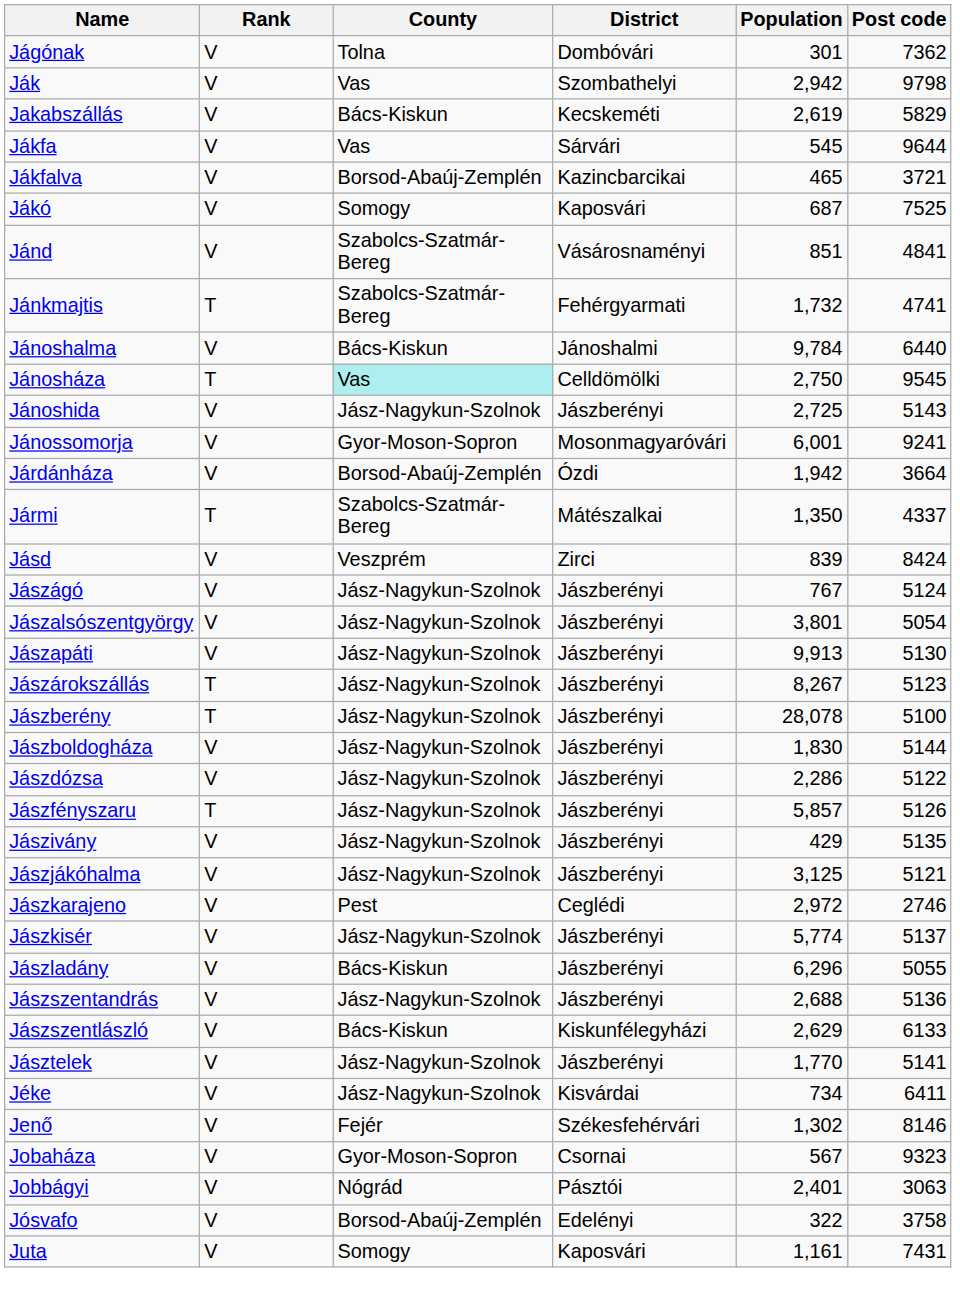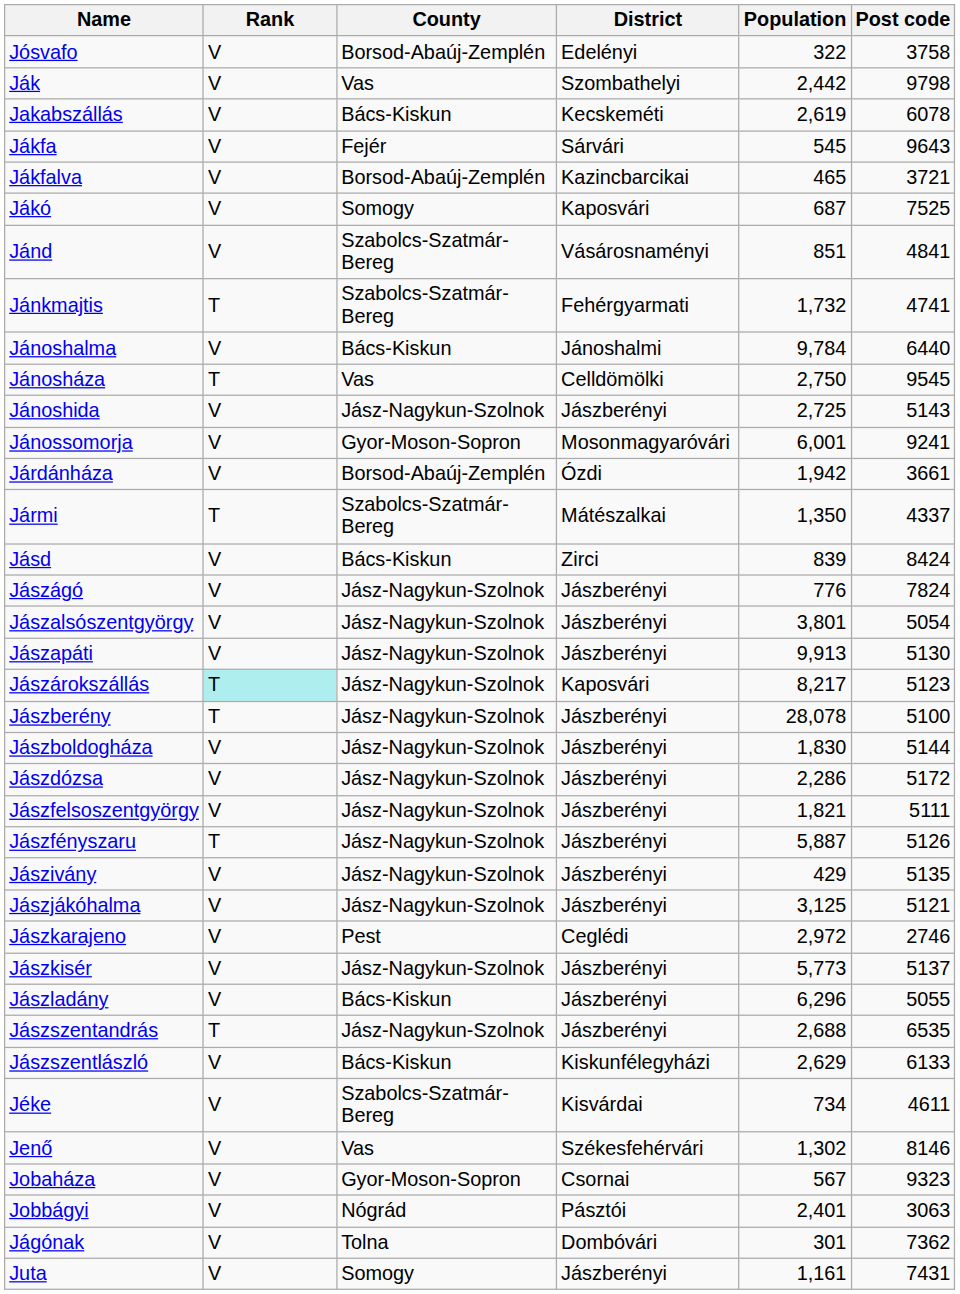 <table class=wikitable>
 <tr>
 <th width=150>Name</th>
 <th width=100>Rank</th>
 <th width=170>County</th>
 <th width=140>District</th>
 <th>Population</th>
 <th>Post code</th>
 </tr>
 <tr>
-<td><a href='#'>Jágónak</a></td>
+<td><a href='#'>Jósvafo</a></td>
 <td>V</td>
-<td>Tolna</td>
-<td>Dombóvári</td>
-<td align=right>301</td>
-<td align=right>7362</td>
+<td>Borsod-Abaúj-Zemplén</td>
+<td>Edelényi</td>
+<td align=right>322</td>
+<td align=right>3758</td>
 </tr>
 <tr>
 <td><a href='#'>Ják</a></td>
 <td>V</td>
 <td>Vas</td>
 <td>Szombathelyi</td>
-<td align=right>2,942</td>
+<td align=right>2,442</td>
 <td align=right>9798</td>
 </tr>
 <tr>
 <td><a href='#'>Jakabszállás</a></td>
 <td>V</td>
 <td>Bács-Kiskun</td>
 <td>Kecskeméti</td>
 <td align=right>2,619</td>
-<td align=right>5829</td>
+<td align=right>6078</td>
 </tr>
 <tr>
 <td><a href='#'>Jákfa</a></td>
 <td>V</td>
-<td>Vas</td>
+<td>Fejér</td>
 <td>Sárvári</td>
 <td align=right>545</td>
-<td align=right>9644</td>
+<td align=right>9643</td>
 </tr>
 <tr>
 <td><a href='#'>Jákfalva</a></td>
 <td>V</td>
 <td>Borsod-Abaúj-Zemplén</td>
 <td>Kazincbarcikai</td>
 <td align=right>465</td>
 <td align=right>3721</td>
 </tr>
 <tr>
 <td><a href='#'>Jákó</a></td>
 <td>V</td>
 <td>Somogy</td>
 <td>Kaposvári</td>
 <td align=right>687</td>
 <td align=right>7525</td>
 </tr>
 <tr>
 <td><a href='#'>Jánd</a></td>
 <td>V</td>
 <td>Szabolcs-Szatmár-Bereg</td>
 <td>Vásárosnaményi</td>
 <td align=right>851</td>
 <td align=right>4841</td>
 </tr>
 <tr>
 <td><a href='#'>Jánkmajtis</a></td>
 <td>T</td>
 <td>Szabolcs-Szatmár-Bereg</td>
 <td>Fehérgyarmati</td>
 <td align=right>1,732</td>
 <td align=right>4741</td>
 </tr>
 <tr>
 <td><a href='#'>Jánoshalma</a></td>
 <td>V</td>
 <td>Bács-Kiskun</td>
 <td>Jánoshalmi</td>
 <td align=right>9,784</td>
 <td align=right>6440</td>
 </tr>
 <tr>
 <td><a href='#'>Jánosháza</a></td>
 <td>T</td>
-<td style="background: paleturquoise;">Vas</td>
+<td>Vas</td>
 <td>Celldömölki</td>
 <td align=right>2,750</td>
 <td align=right>9545</td>
 </tr>
 <tr>
 <td><a href='#'>Jánoshida</a></td>
 <td>V</td>
 <td>Jász-Nagykun-Szolnok</td>
 <td>Jászberényi</td>
 <td align=right>2,725</td>
 <td align=right>5143</td>
 </tr>
 <tr>
 <td><a href='#'>Jánossomorja</a></td>
 <td>V</td>
 <td>Gyor-Moson-Sopron</td>
 <td>Mosonmagyaróvári</td>
 <td align=right>6,001</td>
 <td align=right>9241</td>
 </tr>
 <tr>
 <td><a href='#'>Járdánháza</a></td>
 <td>V</td>
 <td>Borsod-Abaúj-Zemplén</td>
 <td>Ózdi</td>
 <td align=right>1,942</td>
-<td align=right>3664</td>
+<td align=right>3661</td>
 </tr>
 <tr>
 <td><a href='#'>Jármi</a></td>
 <td>T</td>
 <td>Szabolcs-Szatmár-Bereg</td>
 <td>Mátészalkai</td>
 <td align=right>1,350</td>
 <td align=right>4337</td>
 </tr>
 <tr>
 <td><a href='#'>Jásd</a></td>
 <td>V</td>
-<td>Veszprém</td>
+<td>Bács-Kiskun</td>
 <td>Zirci</td>
 <td align=right>839</td>
 <td align=right>8424</td>
 </tr>
 <tr>
 <td><a href='#'>Jászágó</a></td>
 <td>V</td>
 <td>Jász-Nagykun-Szolnok</td>
 <td>Jászberényi</td>
-<td align=right>767</td>
-<td align=right>5124</td>
+<td align=right>776</td>
+<td align=right>7824</td>
 </tr>
 <tr>
 <td><a href='#'>Jászalsószentgyörgy</a></td>
 <td>V</td>
 <td>Jász-Nagykun-Szolnok</td>
 <td>Jászberényi</td>
 <td align=right>3,801</td>
 <td align=right>5054</td>
 </tr>
 <tr>
 <td><a href='#'>Jászapáti</a></td>
 <td>V</td>
 <td>Jász-Nagykun-Szolnok</td>
 <td>Jászberényi</td>
 <td align=right>9,913</td>
 <td align=right>5130</td>
 </tr>
 <tr>
 <td><a href='#'>Jászárokszállás</a></td>
-<td>T</td>
+<td style="background: paleturquoise;">T</td>
 <td>Jász-Nagykun-Szolnok</td>
-<td>Jászberényi</td>
-<td align=right>8,267</td>
+<td>Kaposvári</td>
+<td align=right>8,217</td>
 <td align=right>5123</td>
 </tr>
 <tr>
 <td><a href='#'>Jászberény</a></td>
 <td>T</td>
 <td>Jász-Nagykun-Szolnok</td>
 <td>Jászberényi</td>
 <td align=right>28,078</td>
 <td align=right>5100</td>
 </tr>
 <tr>
 <td><a href='#'>Jászboldogháza</a></td>
 <td>V</td>
 <td>Jász-Nagykun-Szolnok</td>
 <td>Jászberényi</td>
 <td align=right>1,830</td>
 <td align=right>5144</td>
 </tr>
 <tr>
 <td><a href='#'>Jászdózsa</a></td>
 <td>V</td>
 <td>Jász-Nagykun-Szolnok</td>
 <td>Jászberényi</td>
 <td align=right>2,286</td>
-<td align=right>5122</td>
+<td align=right>5172</td>
+</tr>
+<tr>
+<td><a href='#'>Jászfelsoszentgyörgy</a></td>
+<td>V</td>
+<td>Jász-Nagykun-Szolnok</td>
+<td>Jászberényi</td>
+<td align=right>1,821</td>
+<td align=right>5111</td>
 </tr>
 <tr>
 <td><a href='#'>Jászfényszaru</a></td>
 <td>T</td>
 <td>Jász-Nagykun-Szolnok</td>
 <td>Jászberényi</td>
-<td align=right>5,857</td>
+<td align=right>5,887</td>
 <td align=right>5126</td>
 </tr>
 <tr>
 <td><a href='#'>Jászivány</a></td>
 <td>V</td>
 <td>Jász-Nagykun-Szolnok</td>
 <td>Jászberényi</td>
 <td align=right>429</td>
 <td align=right>5135</td>
 </tr>
 <tr>
 <td><a href='#'>Jászjákóhalma</a></td>
 <td>V</td>
 <td>Jász-Nagykun-Szolnok</td>
 <td>Jászberényi</td>
 <td align=right>3,125</td>
 <td align=right>5121</td>
 </tr>
 <tr>
 <td><a href='#'>Jászkarajeno</a></td>
 <td>V</td>
 <td>Pest</td>
 <td>Ceglédi</td>
 <td align=right>2,972</td>
 <td align=right>2746</td>
 </tr>
 <tr>
 <td><a href='#'>Jászkisér</a></td>
 <td>V</td>
 <td>Jász-Nagykun-Szolnok</td>
 <td>Jászberényi</td>
-<td align=right>5,774</td>
+<td align=right>5,773</td>
 <td align=right>5137</td>
 </tr>
 <tr>
 <td><a href='#'>Jászladány</a></td>
 <td>V</td>
 <td>Bács-Kiskun</td>
 <td>Jászberényi</td>
 <td align=right>6,296</td>
 <td align=right>5055</td>
 </tr>
 <tr>
 <td><a href='#'>Jászszentandrás</a></td>
-<td>V</td>
+<td>T</td>
 <td>Jász-Nagykun-Szolnok</td>
 <td>Jászberényi</td>
 <td align=right>2,688</td>
-<td align=right>5136</td>
+<td align=right>6535</td>
 </tr>
 <tr>
 <td><a href='#'>Jászszentlászló</a></td>
 <td>V</td>
 <td>Bács-Kiskun</td>
 <td>Kiskunfélegyházi</td>
 <td align=right>2,629</td>
 <td align=right>6133</td>
 </tr>
 <tr>
-<td><a href='#'>Jásztelek</a></td>
-<td>V</td>
-<td>Jász-Nagykun-Szolnok</td>
-<td>Jászberényi</td>
-<td align=right>1,770</td>
-<td align=right>5141</td>
-</tr>
-<tr>
 <td><a href='#'>Jéke</a></td>
 <td>V</td>
-<td>Jász-Nagykun-Szolnok</td>
+<td>Szabolcs-Szatmár-Bereg</td>
 <td>Kisvárdai</td>
 <td align=right>734</td>
-<td align=right>6411</td>
+<td align=right>4611</td>
 </tr>
 <tr>
 <td><a href='#'>Jenő</a></td>
 <td>V</td>
-<td>Fejér</td>
+<td>Vas</td>
 <td>Székesfehérvári</td>
 <td align=right>1,302</td>
 <td align=right>8146</td>
 </tr>
 <tr>
 <td><a href='#'>Jobaháza</a></td>
 <td>V</td>
 <td>Gyor-Moson-Sopron</td>
 <td>Csornai</td>
 <td align=right>567</td>
 <td align=right>9323</td>
 </tr>
 <tr>
 <td><a href='#'>Jobbágyi</a></td>
 <td>V</td>
 <td>Nógrád</td>
 <td>Pásztói</td>
 <td align=right>2,401</td>
 <td align=right>3063</td>
 </tr>
 <tr>
-<td><a href='#'>Jósvafo</a></td>
+<td><a href='#'>Jágónak</a></td>
 <td>V</td>
-<td>Borsod-Abaúj-Zemplén</td>
-<td>Edelényi</td>
-<td align=right>322</td>
-<td align=right>3758</td>
+<td>Tolna</td>
+<td>Dombóvári</td>
+<td align=right>301</td>
+<td align=right>7362</td>
 </tr>
 <tr>
 <td><a href='#'>Juta</a></td>
 <td>V</td>
 <td>Somogy</td>
-<td>Kaposvári</td>
+<td>Jászberényi</td>
 <td align=right>1,161</td>
 <td align=right>7431</td>
 </tr>
 </table>
